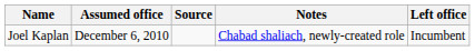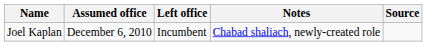 <table class="wikitable">
 <tr>
 <th>Name</th>
 <th>Assumed office</th>
+<th>Left office</th>
+<th>Notes</th>
 <th>Source</th>
-<th>Notes</th>
-<th>Left office</th>
 </tr>
 <tr>
 <td>Joel Kaplan</td>
 <td>December 6, 2010</td>
+<td>Incumbent</td>
+<td><a href='#'>Chabad shaliach</a>, newly-created role</td>
 <td></td>
-<td><a href='#'>Chabad shaliach</a>, newly-created role</td>
-<td>Incumbent</td>
 </tr>
 </table>
